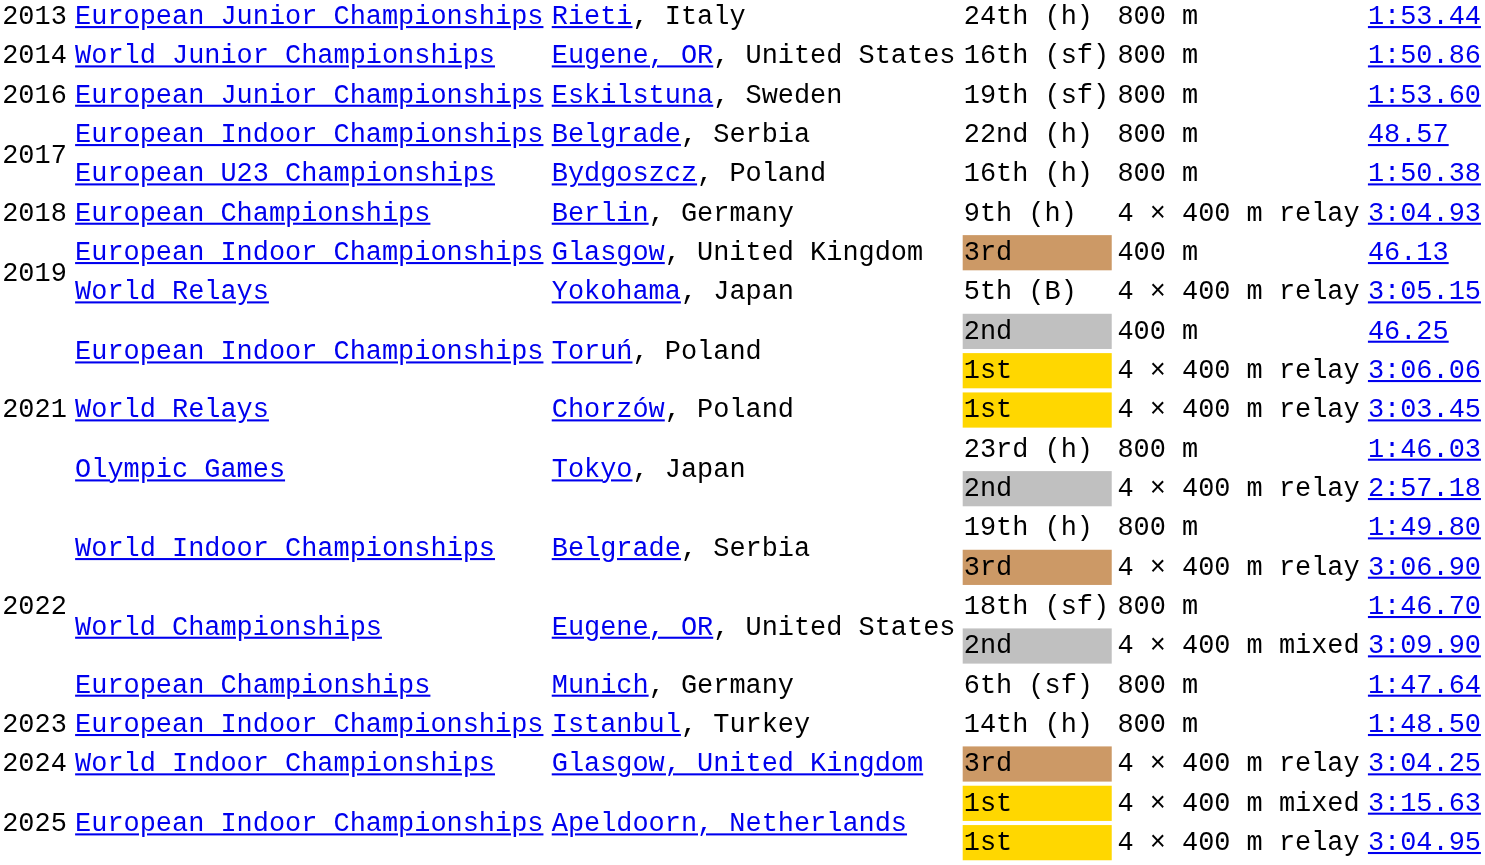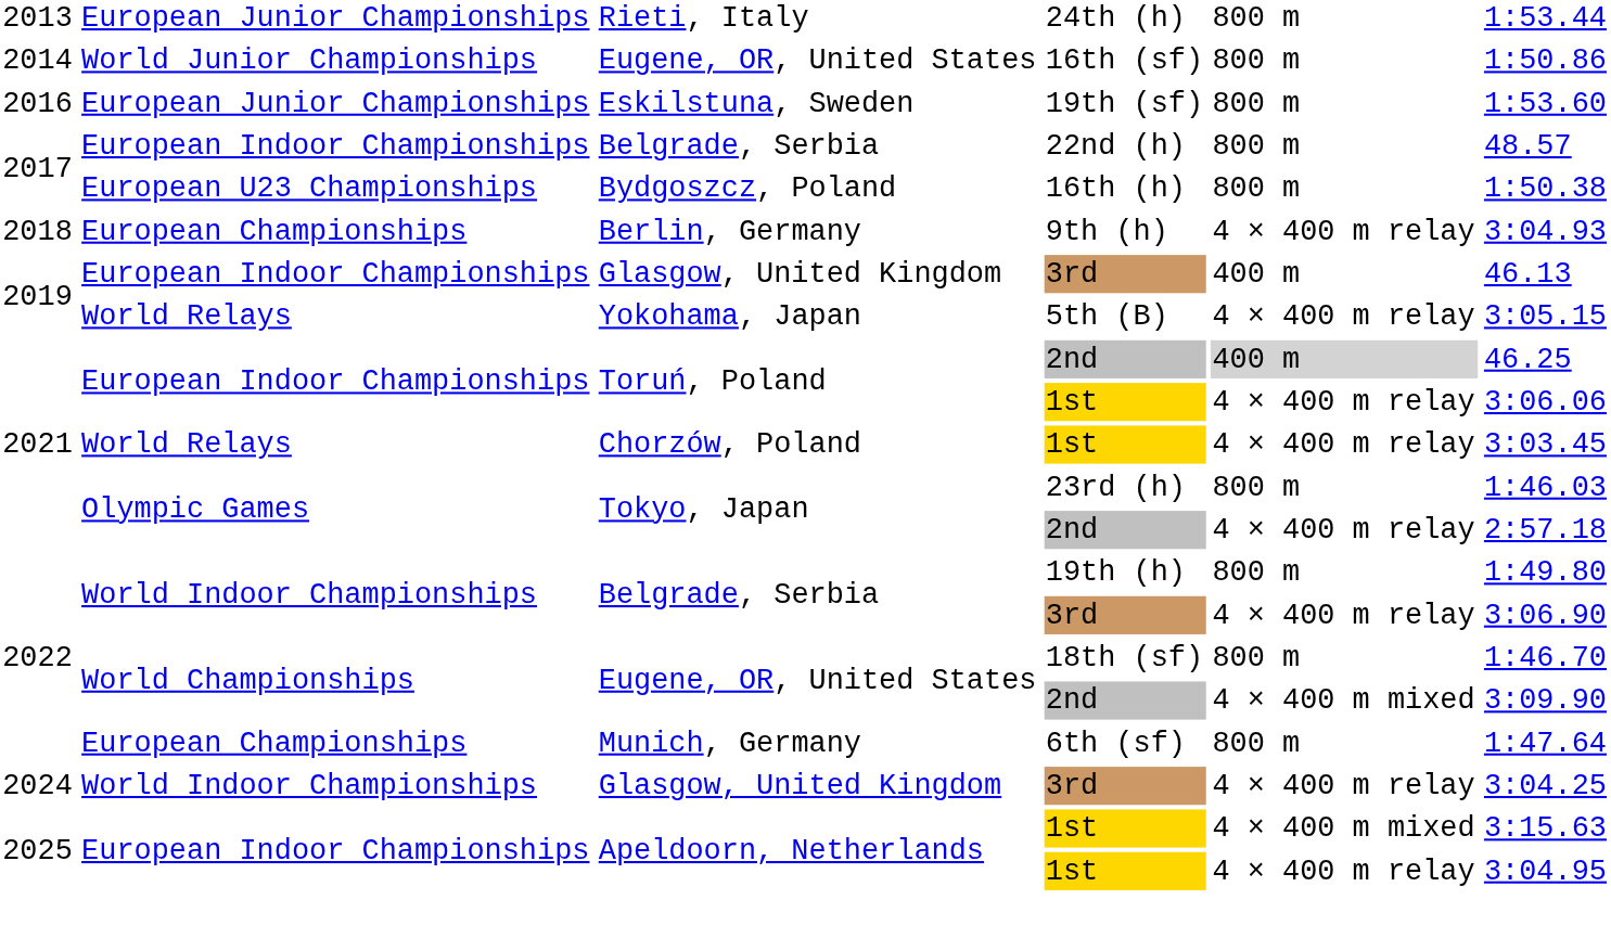 <table>
 <tr>
 <td>2013</td>
 <td><a href='#'>European Junior Championships</a></td>
 <td><a href='#'>Rieti</a>, Italy</td>
 <td>24th (h)</td>
 <td>800 m</td>
 <td><a href='#'>1:53.44</a></td>
 </tr>
 <tr>
 <td>2014</td>
 <td><a href='#'>World Junior Championships</a></td>
 <td><a href='#'>Eugene, OR</a>, United States</td>
 <td>16th (sf)</td>
 <td>800 m</td>
 <td><a href='#'>1:50.86</a></td>
 </tr>
 <tr>
 <td>2016</td>
 <td><a href='#'>European Junior Championships</a></td>
 <td><a href='#'>Eskilstuna</a>, Sweden</td>
 <td>19th (sf)</td>
 <td>800 m</td>
 <td><a href='#'>1:53.60</a></td>
 </tr>
 <tr>
 <td rowspan=2>2017</td>
 <td><a href='#'>European Indoor Championships</a></td>
 <td><a href='#'>Belgrade</a>, Serbia</td>
 <td>22nd (h)</td>
 <td>800 m</td>
 <td><a href='#'>48.57</a></td>
 </tr>
 <tr>
 <td><a href='#'>European U23 Championships</a></td>
 <td><a href='#'>Bydgoszcz</a>, Poland</td>
 <td>16th (h)</td>
 <td>800 m</td>
 <td><a href='#'>1:50.38</a></td>
 </tr>
 <tr>
 <td>2018</td>
 <td><a href='#'>European Championships</a></td>
 <td><a href='#'>Berlin</a>, Germany</td>
 <td>9th (h)</td>
 <td>4 × 400 m relay</td>
 <td><a href='#'>3:04.93</a></td>
 </tr>
 <tr>
 <td rowspan=2>2019</td>
 <td><a href='#'>European Indoor Championships</a></td>
 <td><a href='#'>Glasgow</a>, United Kingdom</td>
 <td bgcolor=cc9966>3rd</td>
 <td>400 m</td>
 <td><a href='#'>46.13</a> <strong></strong></td>
 </tr>
 <tr>
 <td><a href='#'>World Relays</a></td>
 <td><a href='#'>Yokohama</a>, Japan</td>
 <td>5th (B)</td>
 <td>4 × 400 m relay</td>
 <td><a href='#'>3:05.15</a></td>
 </tr>
 <tr>
 <td rowspan=5>2021</td>
 <td rowspan=2><a href='#'>European Indoor Championships</a></td>
 <td rowspan=2><a href='#'>Toruń</a>, Poland</td>
 <td bgcolor=silver>2nd</td>
-<td>400 m</td>
+<td style="background: lightgrey;">400 m</td>
 <td><a href='#'>46.25</a></td>
 </tr>
 <tr>
 <td bgcolor=gold>1st</td>
 <td>4 × 400 m relay</td>
 <td><a href='#'>3:06.06</a></td>
 </tr>
 <tr>
 <td><a href='#'>World Relays</a></td>
 <td><a href='#'>Chorzów</a>, Poland</td>
 <td bgcolor=gold>1st</td>
 <td>4 × 400 m relay</td>
 <td><a href='#'>3:03.45</a></td>
 </tr>
 <tr>
 <td rowspan=2><a href='#'>Olympic Games</a></td>
 <td rowspan=2><a href='#'>Tokyo</a>, Japan</td>
 <td>23rd (h)</td>
 <td>800 m</td>
 <td><a href='#'>1:46.03</a></td>
 </tr>
 <tr>
 <td bgcolor=silver>2nd</td>
 <td>4 × 400 m relay</td>
 <td><a href='#'>2:57.18</a></td>
 </tr>
 <tr>
 <td rowspan=5>2022</td>
 <td rowspan=2><a href='#'>World Indoor Championships</a></td>
 <td rowspan=2><a href='#'>Belgrade</a>, Serbia</td>
 <td>19th (h)</td>
 <td>800 m</td>
 <td><a href='#'>1:49.80</a></td>
 </tr>
 <tr>
 <td bgcolor=cc9966>3rd</td>
 <td>4 × 400 m relay</td>
 <td><a href='#'>3:06.90</a></td>
 </tr>
 <tr>
 <td rowspan=2><a href='#'>World Championships</a></td>
 <td rowspan=2><a href='#'>Eugene, OR</a>, United States</td>
 <td>18th (sf)</td>
 <td>800 m</td>
 <td><a href='#'>1:46.70</a></td>
 </tr>
 <tr>
 <td bgcolor=silver>2nd</td>
 <td>4 × 400 m mixed</td>
 <td><a href='#'>3:09.90</a> <strong></strong></td>
 </tr>
 <tr>
 <td><a href='#'>European Championships</a></td>
 <td><a href='#'>Munich</a>, Germany</td>
 <td>6th (sf)</td>
 <td>800 m</td>
 <td><a href='#'>1:47.64</a></td>
 </tr>
 <tr>
-<td>2023</td>
-<td><a href='#'>European Indoor Championships</a></td>
-<td><a href='#'>Istanbul</a>, Turkey</td>
-<td>14th (h)</td>
-<td>800 m</td>
-<td><a href='#'>1:48.50</a></td>
-</tr>
-<tr>
 <td>2024</td>
 <td><a href='#'>World Indoor Championships</a></td>
 <td><a href='#'>Glasgow, United Kingdom</a></td>
 <td bgcolor=cc9966>3rd</td>
 <td>4 × 400 m relay</td>
 <td><a href='#'>3:04.25</a></td>
 </tr>
 <tr>
 <td rowspan=2>2025</td>
 <td rowspan=2><a href='#'>European Indoor Championships</a></td>
 <td rowspan=2><a href='#'>Apeldoorn, Netherlands</a></td>
 <td bgcolor=gold>1st</td>
 <td>4 × 400 m mixed</td>
 <td><a href='#'>3:15.63</a></td>
 </tr>
 <tr>
 <td bgcolor=gold>1st</td>
 <td>4 × 400 m relay</td>
 <td><a href='#'>3:04.95</a></td>
 </tr>
 </table>
